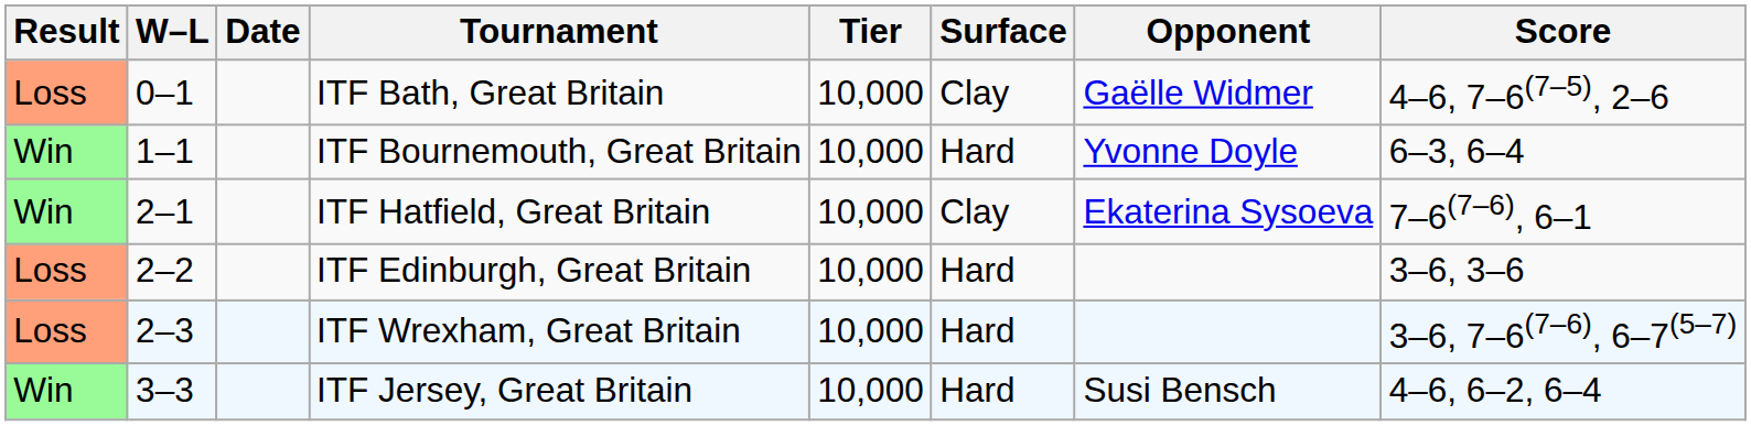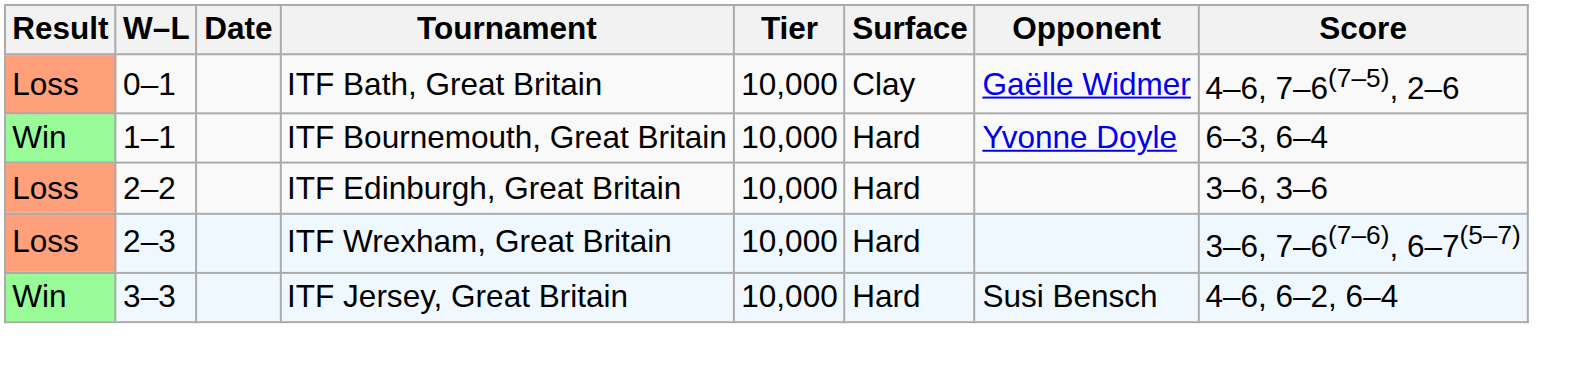 <table class="sortable wikitable">
 <tr>
 <th>Result</th>
 <th class="unsortable">W–L</th>
 <th>Date</th>
 <th>Tournament</th>
 <th>Tier</th>
 <th>Surface</th>
 <th>Opponent</th>
 <th class="unsortable">Score</th>
 </tr>
 <tr>
 <td style="background:#ffa07a;">Loss</td>
 <td>0–1</td>
 <td></td>
 <td>ITF Bath, Great Britain</td>
 <td>10,000</td>
 <td>Clay</td>
 <td> <a href='#'>Gaëlle Widmer</a></td>
 <td>4–6, 7–6<sup>(7–5)</sup>, 2–6</td>
 </tr>
 <tr>
 <td style="background:#98fb98;">Win</td>
 <td>1–1</td>
 <td></td>
 <td>ITF Bournemouth, Great Britain</td>
 <td>10,000</td>
 <td>Hard</td>
 <td> <a href='#'>Yvonne Doyle</a></td>
 <td>6–3, 6–4</td>
 </tr>
 <tr>
-<td style="background:#98fb98;">Win</td>
-<td>2–1</td>
-<td></td>
-<td>ITF Hatfield, Great Britain</td>
-<td>10,000</td>
-<td>Clay</td>
-<td> <a href='#'>Ekaterina Sysoeva</a></td>
-<td>7–6<sup>(7–6)</sup>, 6–1</td>
-</tr>
-<tr>
 <td style="background:#ffa07a;">Loss</td>
 <td>2–2</td>
 <td></td>
 <td>ITF Edinburgh, Great Britain</td>
 <td>10,000</td>
 <td>Hard</td>
 <td> </td>
 <td>3–6, 3–6</td>
 </tr>
 <tr bgcolor="#f0f8ff">
 <td style="background:#ffa07a;">Loss</td>
 <td>2–3</td>
 <td></td>
 <td>ITF Wrexham, Great Britain</td>
 <td>10,000</td>
 <td>Hard</td>
 <td> </td>
 <td>3–6, 7–6<sup>(7–6)</sup>, 6–7<sup>(5–7)</sup></td>
 </tr>
 <tr bgcolor="#f0f8ff">
 <td style="background:#98fb98;">Win</td>
 <td>3–3</td>
 <td></td>
 <td>ITF Jersey, Great Britain</td>
 <td>10,000</td>
 <td>Hard</td>
 <td> Susi Bensch</td>
 <td>4–6, 6–2, 6–4</td>
 </tr>
 </table>
